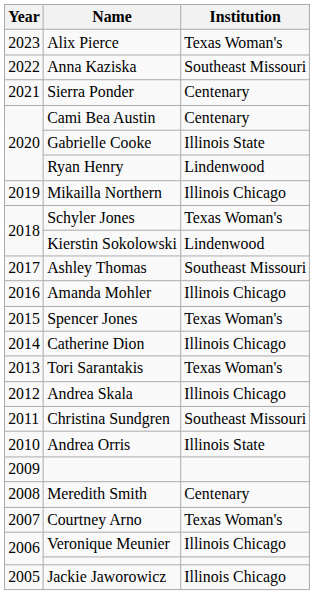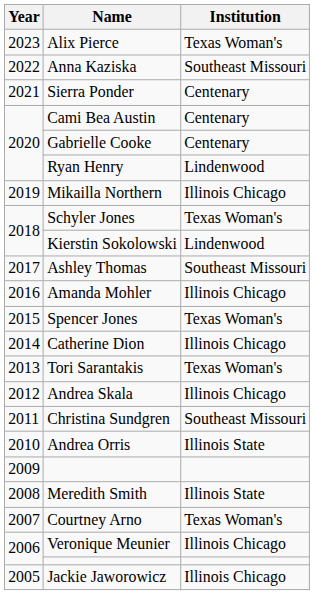 <table class="wikitable">
 <tr>
 <th>Year</th>
 <th>Name</th>
 <th>Institution</th>
 </tr>
 <tr>
 <td>2023</td>
 <td>Alix Pierce</td>
 <td>Texas Woman's</td>
 </tr>
 <tr>
 <td>2022</td>
 <td>Anna Kaziska</td>
 <td>Southeast Missouri</td>
 </tr>
 <tr>
 <td>2021</td>
 <td>Sierra Ponder</td>
 <td>Centenary</td>
 </tr>
 <tr>
 <td rowspan="3">2020</td>
 <td>Cami Bea Austin</td>
 <td>Centenary</td>
 </tr>
 <tr>
 <td>Gabrielle Cooke</td>
-<td>Illinois State</td>
+<td>Centenary</td>
 </tr>
 <tr>
 <td>Ryan Henry</td>
 <td>Lindenwood</td>
 </tr>
 <tr>
 <td>2019</td>
 <td>Mikailla Northern</td>
 <td>Illinois Chicago</td>
 </tr>
 <tr>
 <td rowspan="2">2018</td>
 <td>Schyler Jones</td>
 <td>Texas Woman's</td>
 </tr>
 <tr>
 <td>Kierstin Sokolowski</td>
 <td>Lindenwood</td>
 </tr>
 <tr>
 <td>2017</td>
 <td>Ashley Thomas</td>
 <td>Southeast Missouri</td>
 </tr>
 <tr>
 <td>2016</td>
 <td>Amanda Mohler</td>
 <td>Illinois Chicago</td>
 </tr>
 <tr>
 <td>2015</td>
 <td>Spencer Jones</td>
 <td>Texas Woman's</td>
 </tr>
 <tr>
 <td>2014</td>
 <td>Catherine Dion</td>
 <td>Illinois Chicago</td>
 </tr>
 <tr>
 <td>2013</td>
 <td>Tori Sarantakis</td>
 <td>Texas Woman's</td>
 </tr>
 <tr>
 <td>2012</td>
 <td>Andrea Skala</td>
 <td>Illinois Chicago</td>
 </tr>
 <tr>
 <td>2011</td>
 <td>Christina Sundgren</td>
 <td>Southeast Missouri</td>
 </tr>
 <tr>
 <td>2010</td>
 <td>Andrea Orris</td>
 <td>Illinois State</td>
 </tr>
 <tr>
 <td>2009</td>
 <td></td>
 <td></td>
 </tr>
 <tr>
 <td>2008</td>
 <td>Meredith Smith</td>
-<td>Centenary</td>
+<td>Illinois State</td>
 </tr>
 <tr>
 <td>2007</td>
 <td>Courtney Arno</td>
 <td>Texas Woman's</td>
 </tr>
 <tr>
 <td rowspan="2">2006</td>
 <td>Veronique Meunier</td>
 <td>Illinois Chicago</td>
 </tr>
 <tr>
 <td></td>
 <td></td>
 </tr>
 <tr>
 <td>2005</td>
 <td>Jackie Jaworowicz</td>
 <td>Illinois Chicago</td>
 </tr>
 </table>
